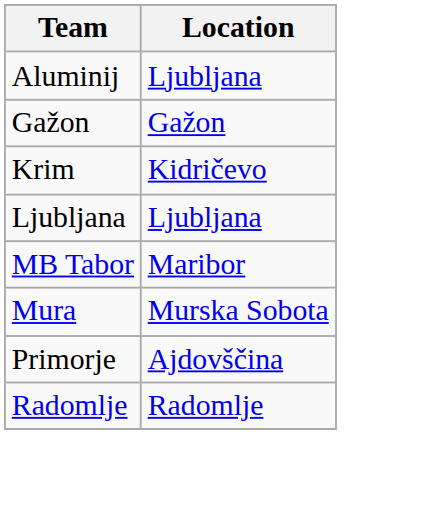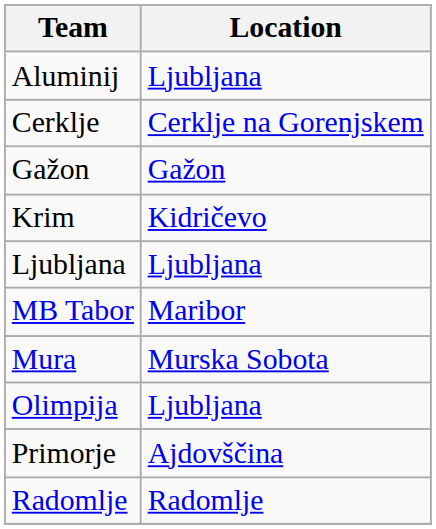 <table class="wikitable">
 <tr>
 <th>Team</th>
 <th>Location</th>
 </tr>
 <tr>
 <td>Aluminij</td>
 <td><a href='#'>Ljubljana</a></td>
+</tr>
+<tr>
+<td>Cerklje</td>
+<td><a href='#'>Cerklje na Gorenjskem</a></td>
 </tr>
 <tr>
 <td>Gažon</td>
 <td><a href='#'>Gažon</a></td>
 </tr>
 <tr>
 <td>Krim</td>
 <td><a href='#'>Kidričevo</a></td>
 </tr>
 <tr>
 <td>Ljubljana</td>
 <td><a href='#'>Ljubljana</a></td>
 </tr>
 <tr>
 <td><a href='#'>MB Tabor</a></td>
 <td><a href='#'>Maribor</a></td>
 </tr>
 <tr>
 <td><a href='#'>Mura</a></td>
 <td><a href='#'>Murska Sobota</a></td>
 </tr>
 <tr>
+<td><a href='#'>Olimpija</a></td>
+<td><a href='#'>Ljubljana</a></td>
+</tr>
+<tr>
 <td>Primorje</td>
 <td><a href='#'>Ajdovščina</a></td>
 </tr>
 <tr>
 <td><a href='#'>Radomlje</a></td>
 <td><a href='#'>Radomlje</a></td>
 </tr>
 <tr>
 </tr>
 </table>
